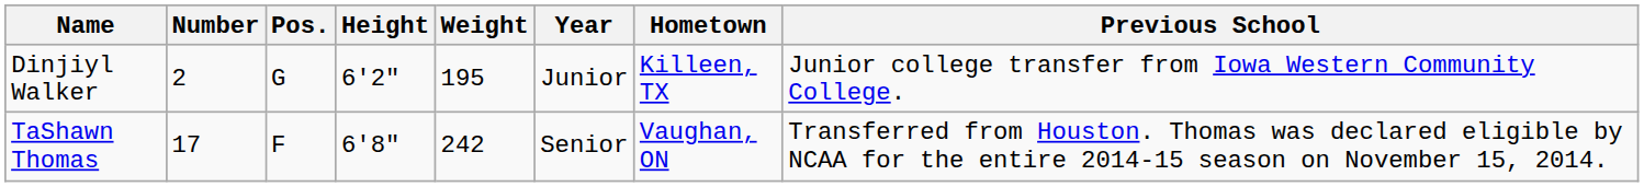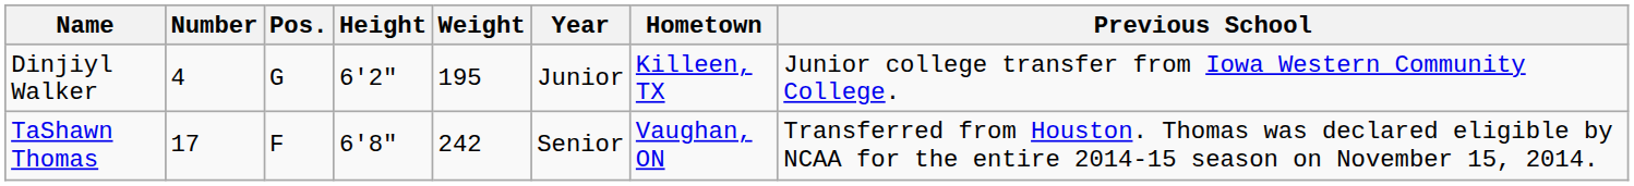 <table class="wikitable sortable" border="1">
 <tr>
 <th>Name</th>
 <th>Number</th>
 <th>Pos.</th>
 <th>Height</th>
 <th>Weight</th>
 <th>Year</th>
 <th>Hometown</th>
 <th class="unsortable">Previous School</th>
 </tr>
 <tr>
 <td sortname>Dinjiyl Walker</td>
-<td>2</td>
+<td>4</td>
 <td>G</td>
 <td>6'2"</td>
 <td>195</td>
 <td>Junior</td>
 <td><a href='#'>Killeen, TX</a></td>
 <td>Junior college transfer from <a href='#'>Iowa Western Community College</a>.</td>
 </tr>
 <tr>
 <td sortname><a href='#'>TaShawn Thomas</a></td>
 <td>17</td>
 <td>F</td>
 <td>6'8"</td>
 <td>242</td>
 <td>Senior</td>
 <td><a href='#'>Vaughan, ON</a></td>
 <td>Transferred from <a href='#'>Houston</a>. Thomas was declared eligible by NCAA for the entire 2014-15 season on November 15, 2014.</td>
 </tr>
 </table>
